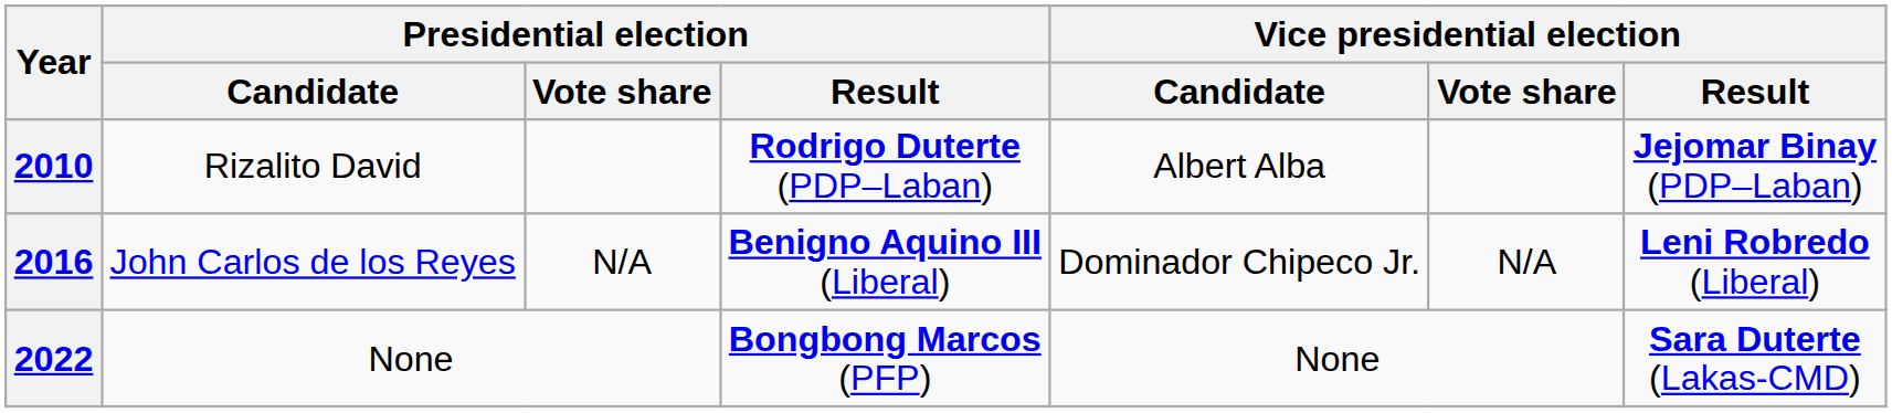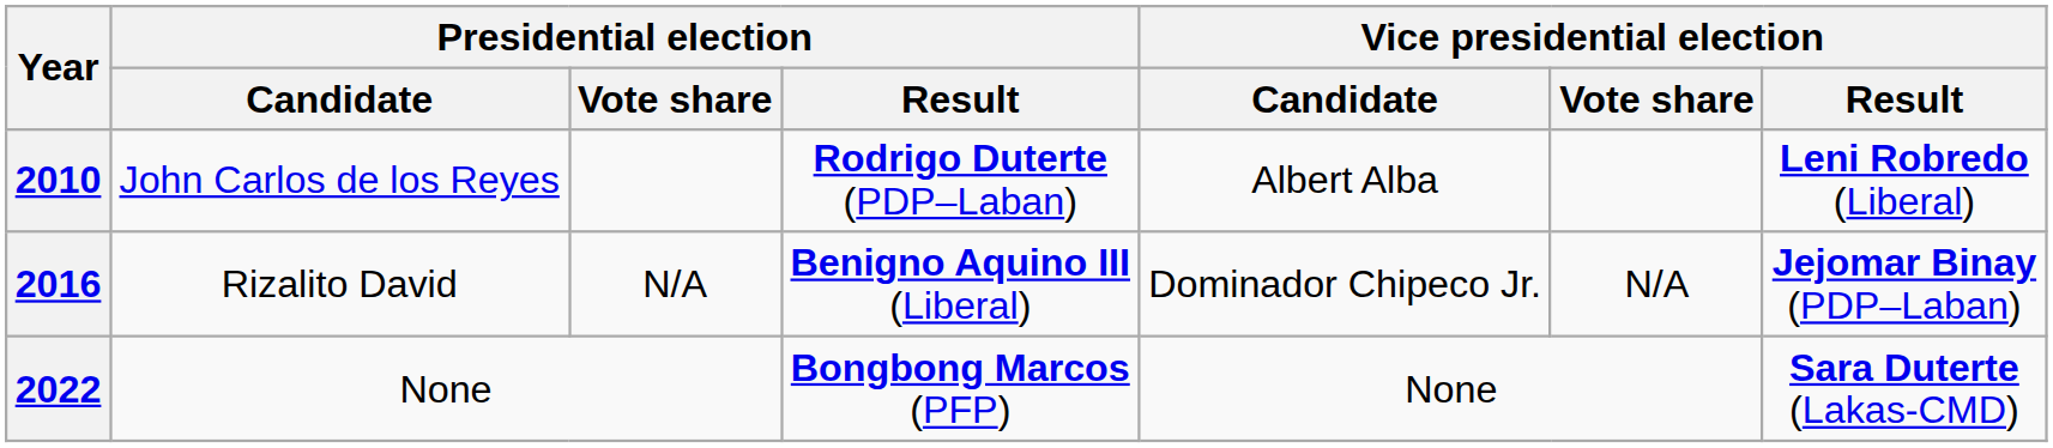 <table class="wikitable" style="text-align:center; font-size:90%">
 <tr>
 <th rowspan=2>Year</th>
 <th colspan=3>Presidential election</th>
 <th colspan=3>Vice presidential election</th>
 </tr>
 <tr>
 <th>Candidate</th>
 <th>Vote share</th>
 <th>Result</th>
 <th>Candidate</th>
 <th>Vote share</th>
 <th>Result</th>
 </tr>
 <tr>
 <th><a href='#'>2010</a></th>
-<td>Rizalito David</td>
+<td><a href='#'>John Carlos de los Reyes</a></td>
 <td></td>
 <td><strong><a href='#'>Rodrigo Duterte</a></strong><br>(<a href='#'>PDP–Laban</a>)</td>
 <td>Albert Alba</td>
 <td></td>
-<td><strong><a href='#'>Jejomar Binay</a></strong><br>(<a href='#'>PDP–Laban</a>)</td>
+<td><strong><a href='#'>Leni Robredo</a></strong><br>(<a href='#'>Liberal</a>)</td>
 </tr>
 <tr>
 <th><a href='#'>2016</a></th>
-<td><a href='#'>John Carlos de los Reyes</a></td>
+<td>Rizalito David</td>
 <td>N/A</td>
 <td><strong><a href='#'>Benigno Aquino III</a></strong><br>(<a href='#'>Liberal</a>)</td>
 <td>Dominador Chipeco Jr.</td>
 <td>N/A</td>
-<td><strong><a href='#'>Leni Robredo</a></strong><br>(<a href='#'>Liberal</a>)</td>
+<td><strong><a href='#'>Jejomar Binay</a></strong><br>(<a href='#'>PDP–Laban</a>)</td>
 </tr>
 <tr>
 <th><a href='#'>2022</a></th>
 <td colspan=2>None</td>
 <td><strong><a href='#'>Bongbong Marcos</a></strong><br>(<a href='#'>PFP</a>)</td>
 <td colspan=2>None</td>
 <td><strong><a href='#'>Sara Duterte</a></strong><br>(<a href='#'>Lakas-CMD</a>)</td>
 </tr>
 </table>
